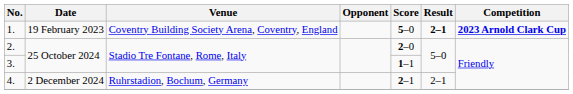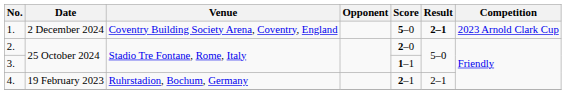 <table class="wikitable">
 <tr>
 <th>No.</th>
 <th>Date</th>
 <th>Venue</th>
 <th>Opponent</th>
 <th>Score</th>
 <th>Result</th>
 <th>Competition</th>
 </tr>
 <tr>
 <td>1.</td>
-<td>19 February 2023</td>
+<td>2 December 2024</td>
 <td><a href='#'>Coventry Building Society Arena</a>, <a href='#'>Coventry</a>, <a href='#'>England</a></td>
 <td></td>
 <td align=center><strong>5</strong>–0</td>
 <td align=center><strong>2–1</strong></td>
-<td><strong><a href='#'>2023 Arnold Clark Cup</a></strong></td>
+<td><a href='#'>2023 Arnold Clark Cup</a></td>
 </tr>
 <tr>
 <td>2.</td>
 <td rowspan=2>25 October 2024</td>
 <td rowspan=2><a href='#'>Stadio Tre Fontane</a>, <a href='#'>Rome</a>, <a href='#'>Italy</a></td>
 <td rowspan=2></td>
 <td align=center><strong>2</strong>–0</td>
 <td rowspan=2 align=center>5–0</td>
 <td rowspan=3><a href='#'>Friendly</a></td>
 </tr>
 <tr>
 <td>3.</td>
 <td align=center><strong>1</strong>–1</td>
 </tr>
 <tr>
 <td>4.</td>
-<td>2 December 2024</td>
+<td>19 February 2023</td>
 <td><a href='#'>Ruhrstadion</a>, <a href='#'>Bochum</a>, <a href='#'>Germany</a></td>
 <td></td>
 <td align=center><strong>2</strong>–1</td>
 <td align=center>2–1</td>
 </tr>
 <tr>
 </tr>
 </table>
